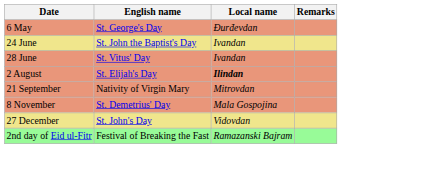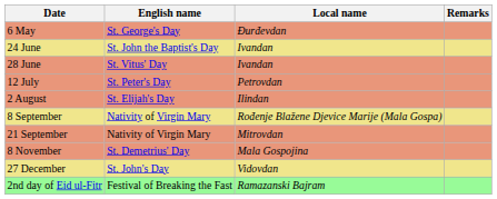 <table class="wikitable">
 <tr>
 <th>Date</th>
 <th>English name</th>
 <th>Local name</th>
 <th>Remarks</th>
 </tr>
 <tr BGCOLOR=DarkSalmon>
 <td>6 May</td>
 <td><a href='#'>St. George's Day</a></td>
 <td><em>Đurđevdan</em></td>
 <td></td>
 </tr>
 <tr BGCOLOR=Khaki>
 <td>24 June</td>
 <td><a href='#'>St. John the Baptist's Day</a></td>
 <td><em>Ivandan</em></td>
 <td></td>
 </tr>
 <tr BGCOLOR=DarkSalmon>
 <td>28 June</td>
 <td><a href='#'>St. Vitus' Day</a></td>
 <td><em>Ivandan</em></td>
 <td></td>
 </tr>
 <tr BGCOLOR=DarkSalmon>
+<td>12 July</td>
+<td><a href='#'>St. Peter's Day</a></td>
+<td><em>Petrovdan</em></td>
+<td></td>
+</tr>
+<tr BGCOLOR=DarkSalmon>
 <td>2 August</td>
 <td><a href='#'>St. Elijah's Day</a></td>
-<td><strong><em>Ilindan</em></strong></td>
+<td><em>Ilindan</em></td>
+<td></td>
+</tr>
+<tr BGCOLOR=Khaki>
+<td>8 September</td>
+<td><a href='#'>Nativity</a> of <a href='#'>Virgin Mary</a></td>
+<td><em>Rođenje Blažene Djevice Marije (Mala Gospa)</em></td>
 <td></td>
 </tr>
 <tr BGCOLOR=DarkSalmon>
 <td>21 September</td>
 <td>Nativity of Virgin Mary</td>
 <td><em>Mitrovdan</em></td>
 <td></td>
 </tr>
 <tr BGCOLOR=DarkSalmon>
 <td>8 November</td>
 <td><a href='#'>St. Demetrius' Day</a></td>
 <td><em>Mala Gospojina</em></td>
 <td></td>
 </tr>
 <tr BGCOLOR=Khaki>
 <td>27 December</td>
 <td><a href='#'>St. John's Day</a></td>
 <td><em>Vidovdan</em></td>
 <td></td>
 </tr>
 <tr BGCOLOR=PaleGreen>
 <td>2nd day of <a href='#'>Eid ul-Fitr</a></td>
 <td>Festival of Breaking the Fast</td>
 <td><em>Ramazanski Bajram</em></td>
 <td></td>
 </tr>
 </table>
